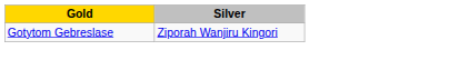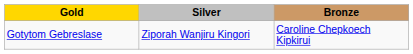 <table class="wikitable" style="text-align:left">
 <tr align="center">
 <td width=200 bgcolor=gold><strong>Gold</strong></td>
 <td width=200 bgcolor=silver><strong>Silver</strong></td>
+<td width=200 bgcolor=CC9966><strong>Bronze</strong></td>
 </tr>
 <tr>
 <td><a href='#'>Gotytom Gebreslase</a> <br> </td>
 <td><a href='#'>Ziporah Wanjiru Kingori</a> <br> </td>
+<td><a href='#'>Caroline Chepkoech Kipkirui</a> <br> </td>
 </tr>
 </table>
